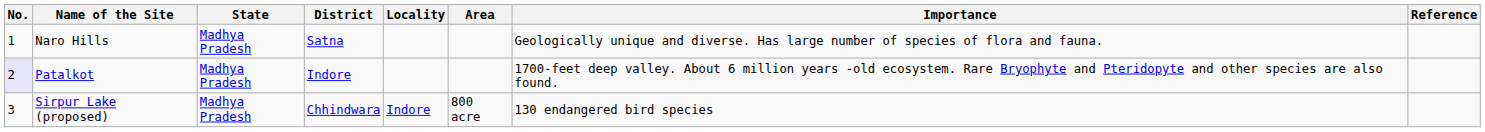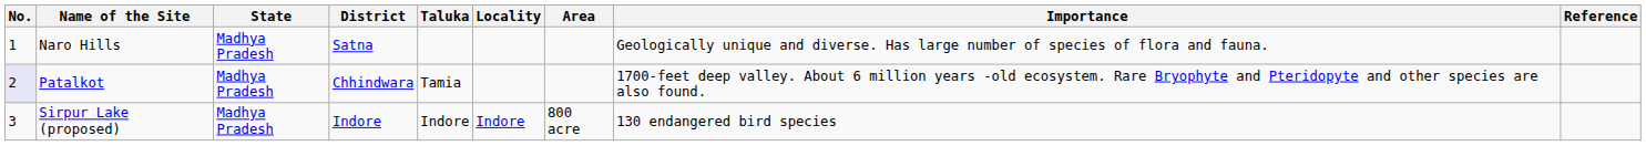 <table class="wikitable sortable">
 <tr>
 <th>No.</th>
 <th>Name of the Site</th>
 <th>State</th>
 <th>District</th>
+<th>Taluka</th>
 <th>Locality</th>
 <th>Area</th>
 <th>Importance</th>
 <th>Reference</th>
 </tr>
 <tr>
 <td>1</td>
 <td>Naro Hills</td>
 <td><a href='#'>Madhya Pradesh</a></td>
 <td><a href='#'>Satna</a></td>
 <td></td>
 <td></td>
+<td></td>
 <td>Geologically unique and diverse. Has large number of species of flora and fauna.</td>
 <td></td>
 </tr>
 <tr>
 <td style="background: lavender;">2</td>
 <td><a href='#'>Patalkot</a></td>
 <td><a href='#'>Madhya Pradesh</a></td>
-<td><a href='#'>Indore</a></td>
+<td><a href='#'>Chhindwara</a></td>
+<td>Tamia</td>
 <td></td>
 <td></td>
 <td>1700-feet deep valley. About 6 million years -old ecosystem. Rare <a href='#'>Bryophyte</a> and <a href='#'>Pteridopyte</a> and other species are also found.</td>
 <td></td>
 </tr>
 <tr>
 <td>3</td>
 <td><a href='#'>Sirpur Lake</a> (proposed)</td>
 <td><a href='#'>Madhya Pradesh</a></td>
-<td><a href='#'>Chhindwara</a></td>
+<td><a href='#'>Indore</a></td>
+<td>Indore</td>
 <td><a href='#'>Indore</a></td>
 <td>800 acre</td>
 <td>130 endangered bird species</td>
 <td></td>
 </tr>
 </table>
